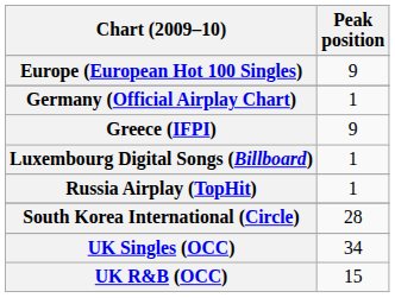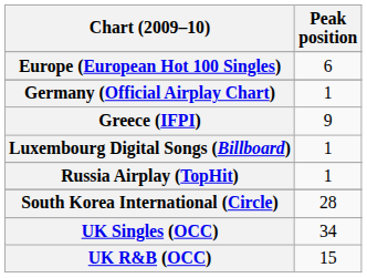 <table class="wikitable sortable plainrowheaders">
 <tr>
 <th scope="col">Chart (2009–10)</th>
 <th scope="col">Peak<br>position</th>
 </tr>
 <tr>
 </tr>
 <tr>
 </tr>
 <tr>
 </tr>
 <tr>
 </tr>
 <tr>
 </tr>
 <tr>
 </tr>
 <tr>
 <th scope="row">Europe (<a href='#'>European Hot 100 Singles</a>)</th>
-<td style="text-align:center;">9</td>
+<td style="text-align:center;">6</td>
 </tr>
 <tr>
 </tr>
 <tr>
 <th scope="row">Germany (<a href='#'>Official Airplay Chart</a>)</th>
 <td style="text-align:center;">1</td>
 </tr>
 <tr>
 <th scope="row">Greece (<a href='#'>IFPI</a>)</th>
 <td style="text-align:center;">9</td>
 </tr>
 <tr>
 <th scope="row">Luxembourg Digital Songs (<em><a href='#'>Billboard</a></em>)</th>
 <td style="text-align:center;">1</td>
 </tr>
 <tr>
 </tr>
 <tr>
 </tr>
 <tr>
 </tr>
 <tr>
 <th scope="row">Russia Airplay (<a href='#'>TopHit</a>)</th>
 <td style="text-align:center;">1</td>
 </tr>
 <tr>
 </tr>
 <tr>
 </tr>
 <tr>
 <th scope="row">South Korea International (<a href='#'>Circle</a>)</th>
 <td align="center">28</td>
 </tr>
 <tr>
 </tr>
 <tr>
 </tr>
 <tr>
 <th scope="row"><a href='#'>UK Singles</a> (<a href='#'>OCC</a>)</th>
 <td style="text-align:center;">34</td>
 </tr>
 <tr>
 <th scope="row"><a href='#'>UK R&B</a> (<a href='#'>OCC</a>)</th>
 <td style="text-align:center;">15</td>
 </tr>
 </table>
